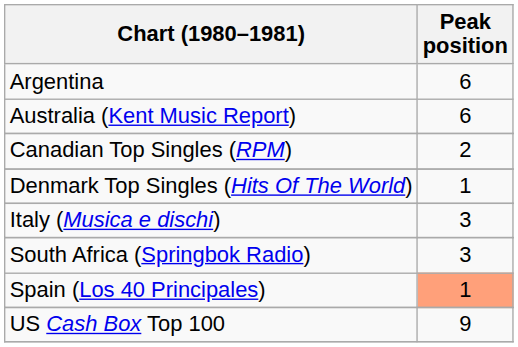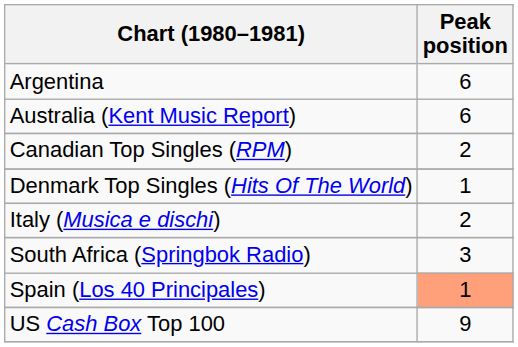 <table class="wikitable plainrowheaders sortable">
 <tr>
 <th>Chart (1980–1981)</th>
 <th>Peak<br>position</th>
 </tr>
 <tr>
 <td>Argentina</td>
 <td align="center">6</td>
 </tr>
 <tr>
 <td>Australia (<a href='#'>Kent Music Report</a>)</td>
 <td align="center">6</td>
 </tr>
 <tr>
 </tr>
 <tr>
 <td>Canadian Top Singles (<em><a href='#'>RPM</a></em>)</td>
 <td align="center">2</td>
 </tr>
 <tr>
 </tr>
 <tr>
 <td>Denmark Top Singles (<em><a href='#'>Hits Of The World</a></em>)</td>
 <td align="center">1</td>
 </tr>
 <tr>
 </tr>
 <tr>
 </tr>
 <tr>
 </tr>
 <tr>
 <td>Italy (<em><a href='#'>Musica e dischi</a></em>)</td>
-<td align="center">3</td>
+<td align="center">2</td>
 </tr>
 <tr>
 </tr>
 <tr>
 </tr>
 <tr>
 <td>South Africa (<a href='#'>Springbok Radio</a>)</td>
 <td align="center">3</td>
 </tr>
 <tr>
 <td>Spain (<a href='#'>Los 40 Principales</a>)</td>
 <td align="center" style="background: lightsalmon;">1</td>
 </tr>
 <tr>
 </tr>
 <tr>
 </tr>
 <tr>
 </tr>
 <tr>
 </tr>
 <tr>
 <td>US <em><a href='#'>Cash Box</a></em> Top 100 </td>
 <td style="text-align:center;">9</td>
 </tr>
 <tr>
 </tr>
 </table>
